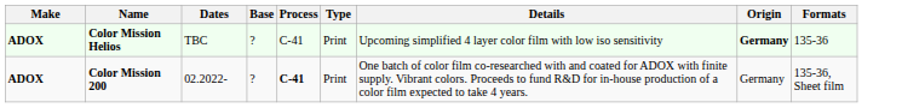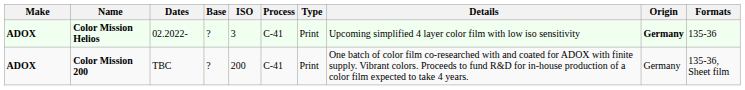 <table class="wikitable">
 <tr>
 <th scope="col" style="width: 100px;">Make</th>
 <th scope="col" style="width: 120px;">Name</th>
 <th scope="col" style="width: 80px;">Dates</th>
 <th scope="col" style="width: 30px;">Base</th>
+<th scope="col" style="width: 45px;">ISO</th>
 <th scope="col" style="width: 40px;">Process</th>
 <th scope="col" style="width: 40px;">Type</th>
 <th scope="col" style="width: 500px;">Details</th>
 <th scope="col" style="width: 60px;">Origin</th>
 <th scope="col" style="width: 80px;">Formats</th>
 </tr>
 <tr style="background:honeyDew;">
 <td><strong>ADOX</strong></td>
 <td><strong>Color Mission Helios</strong></td>
-<td>TBC</td>
+<td>02.2022-</td>
 <td>?</td>
+<td>3</td>
 <td>C-41</td>
 <td>Print</td>
 <td>Upcoming simplified 4 layer color film with low iso sensitivity </td>
 <td><strong>Germany</strong></td>
 <td>135-36</td>
 </tr>
 <tr>
 <td><strong>ADOX</strong></td>
 <td><strong>Color Mission 200</strong></td>
-<td>02.2022-</td>
+<td>TBC</td>
 <td>?</td>
-<td><strong>C-41</strong></td>
+<td>200</td>
+<td>C-41</td>
 <td>Print</td>
 <td>One batch of color film co-researched with and coated for ADOX with finite supply. Vibrant colors. Proceeds to fund R&D for in-house production of a color film expected to take 4 years.</td>
 <td>Germany</td>
 <td>135-36, Sheet film</td>
 </tr>
 </table>
